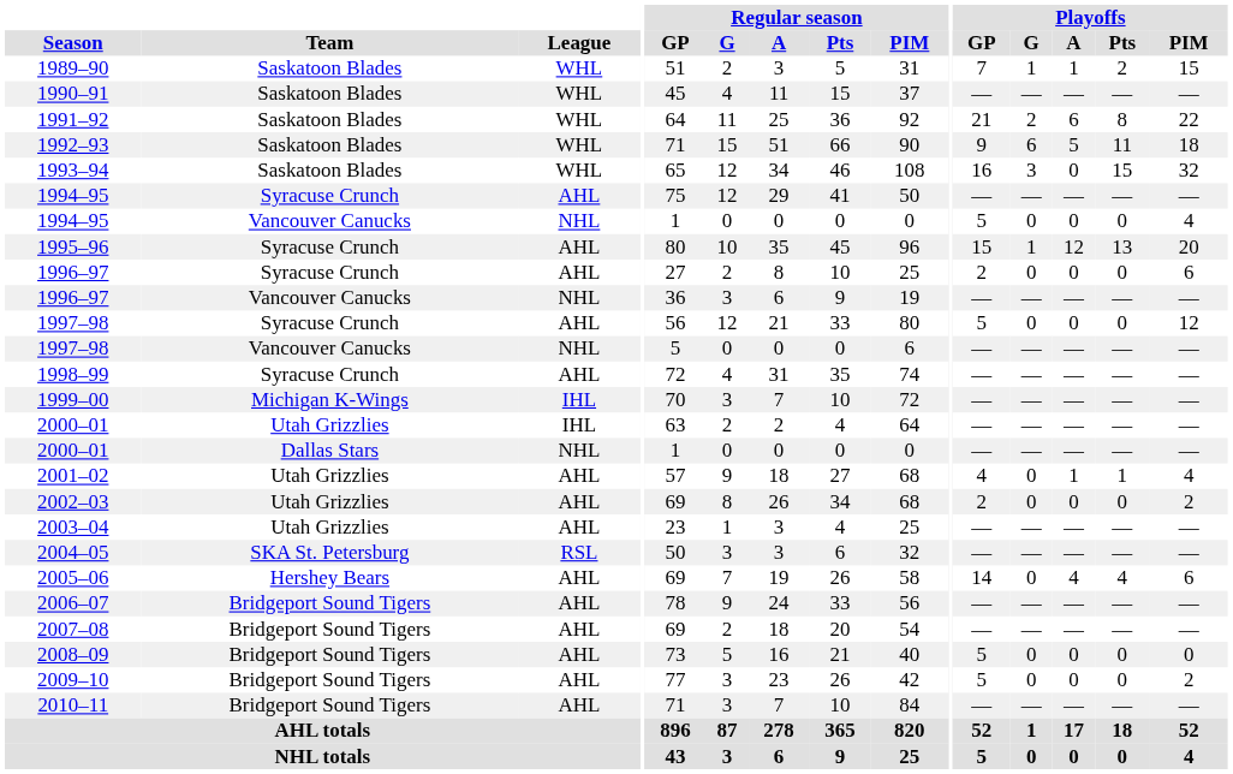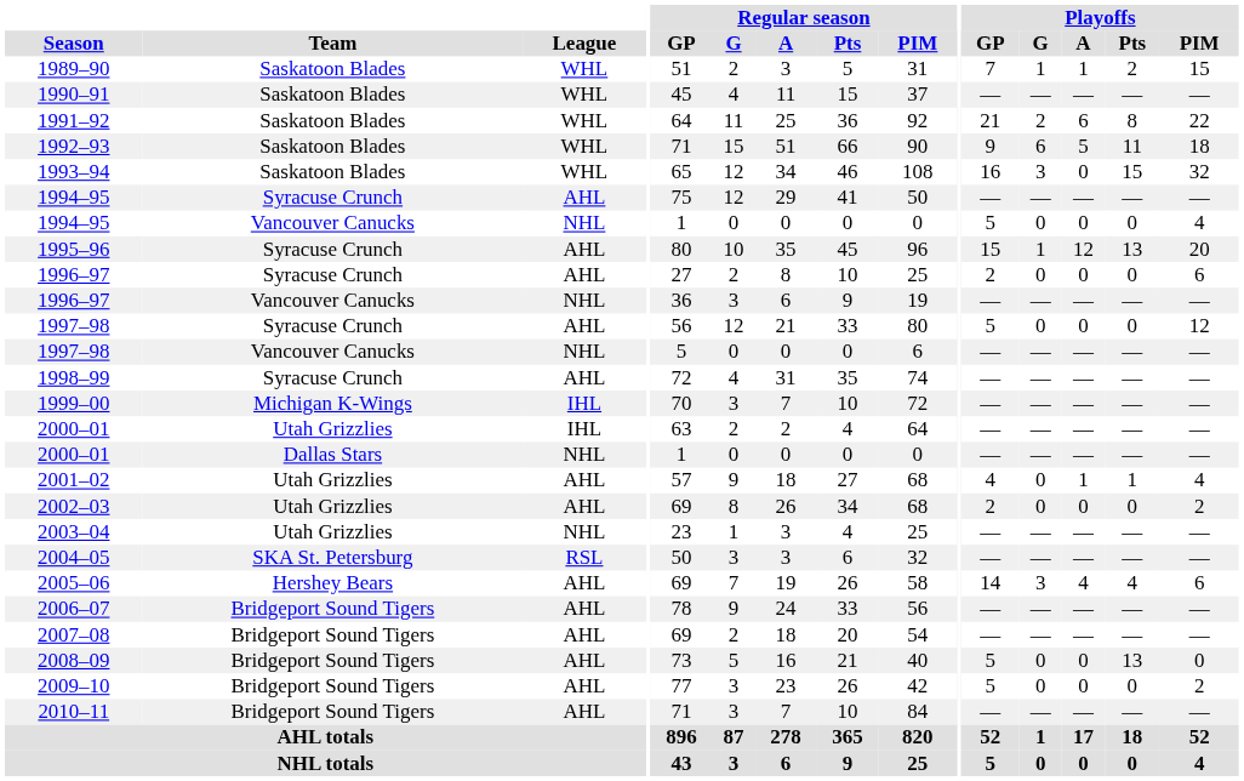 <table border="0" cellpadding="1" cellspacing="0" style="text-align:center; width:60em">
 <tr bgcolor="#e0e0e0">
 <th colspan="3" bgcolor="#ffffff"></th>
 <th rowspan="100" bgcolor="#ffffff"></th>
 <th colspan="5"><a href='#'>Regular season</a></th>
 <th rowspan="100" bgcolor="#ffffff"></th>
 <th colspan="5"><a href='#'>Playoffs</a></th>
 </tr>
 <tr bgcolor="#e0e0e0">
 <th><a href='#'>Season</a></th>
 <th>Team</th>
 <th>League</th>
 <th>GP</th>
 <th><a href='#'>G</a></th>
 <th><a href='#'>A</a></th>
 <th><a href='#'>Pts</a></th>
 <th><a href='#'>PIM</a></th>
 <th>GP</th>
 <th>G</th>
 <th>A</th>
 <th>Pts</th>
 <th>PIM</th>
 </tr>
 <tr>
 <td><a href='#'>1989–90</a></td>
 <td><a href='#'>Saskatoon Blades</a></td>
 <td><a href='#'>WHL</a></td>
 <td>51</td>
 <td>2</td>
 <td>3</td>
 <td>5</td>
 <td>31</td>
 <td>7</td>
 <td>1</td>
 <td>1</td>
 <td>2</td>
 <td>15</td>
 </tr>
 <tr bgcolor="#f0f0f0">
 <td><a href='#'>1990–91</a></td>
 <td>Saskatoon Blades</td>
 <td>WHL</td>
 <td>45</td>
 <td>4</td>
 <td>11</td>
 <td>15</td>
 <td>37</td>
 <td>—</td>
 <td>—</td>
 <td>—</td>
 <td>—</td>
 <td>—</td>
 </tr>
 <tr>
 <td><a href='#'>1991–92</a></td>
 <td>Saskatoon Blades</td>
 <td>WHL</td>
 <td>64</td>
 <td>11</td>
 <td>25</td>
 <td>36</td>
 <td>92</td>
 <td>21</td>
 <td>2</td>
 <td>6</td>
 <td>8</td>
 <td>22</td>
 </tr>
 <tr bgcolor="#f0f0f0">
 <td><a href='#'>1992–93</a></td>
 <td>Saskatoon Blades</td>
 <td>WHL</td>
 <td>71</td>
 <td>15</td>
 <td>51</td>
 <td>66</td>
 <td>90</td>
 <td>9</td>
 <td>6</td>
 <td>5</td>
 <td>11</td>
 <td>18</td>
 </tr>
 <tr>
 <td><a href='#'>1993–94</a></td>
 <td>Saskatoon Blades</td>
 <td>WHL</td>
 <td>65</td>
 <td>12</td>
 <td>34</td>
 <td>46</td>
 <td>108</td>
 <td>16</td>
 <td>3</td>
 <td>0</td>
 <td>15</td>
 <td>32</td>
 </tr>
 <tr bgcolor="#f0f0f0">
 <td><a href='#'>1994–95</a></td>
 <td><a href='#'>Syracuse Crunch</a></td>
 <td><a href='#'>AHL</a></td>
 <td>75</td>
 <td>12</td>
 <td>29</td>
 <td>41</td>
 <td>50</td>
 <td>—</td>
 <td>—</td>
 <td>—</td>
 <td>—</td>
 <td>—</td>
 </tr>
 <tr>
 <td><a href='#'>1994–95</a></td>
 <td><a href='#'>Vancouver Canucks</a></td>
 <td><a href='#'>NHL</a></td>
 <td>1</td>
 <td>0</td>
 <td>0</td>
 <td>0</td>
 <td>0</td>
 <td>5</td>
 <td>0</td>
 <td>0</td>
 <td>0</td>
 <td>4</td>
 </tr>
 <tr bgcolor="#f0f0f0">
 <td><a href='#'>1995–96</a></td>
 <td>Syracuse Crunch</td>
 <td>AHL</td>
 <td>80</td>
 <td>10</td>
 <td>35</td>
 <td>45</td>
 <td>96</td>
 <td>15</td>
 <td>1</td>
 <td>12</td>
 <td>13</td>
 <td>20</td>
 </tr>
 <tr>
 <td><a href='#'>1996–97</a></td>
 <td>Syracuse Crunch</td>
 <td>AHL</td>
 <td>27</td>
 <td>2</td>
 <td>8</td>
 <td>10</td>
 <td>25</td>
 <td>2</td>
 <td>0</td>
 <td>0</td>
 <td>0</td>
 <td>6</td>
 </tr>
 <tr bgcolor="#f0f0f0">
 <td><a href='#'>1996–97</a></td>
 <td>Vancouver Canucks</td>
 <td>NHL</td>
 <td>36</td>
 <td>3</td>
 <td>6</td>
 <td>9</td>
 <td>19</td>
 <td>—</td>
 <td>—</td>
 <td>—</td>
 <td>—</td>
 <td>—</td>
 </tr>
 <tr>
 <td><a href='#'>1997–98</a></td>
 <td>Syracuse Crunch</td>
 <td>AHL</td>
 <td>56</td>
 <td>12</td>
 <td>21</td>
 <td>33</td>
 <td>80</td>
 <td>5</td>
 <td>0</td>
 <td>0</td>
 <td>0</td>
 <td>12</td>
 </tr>
 <tr bgcolor="#f0f0f0">
 <td><a href='#'>1997–98</a></td>
 <td>Vancouver Canucks</td>
 <td>NHL</td>
 <td>5</td>
 <td>0</td>
 <td>0</td>
 <td>0</td>
 <td>6</td>
 <td>—</td>
 <td>—</td>
 <td>—</td>
 <td>—</td>
 <td>—</td>
 </tr>
 <tr>
 <td><a href='#'>1998–99</a></td>
 <td>Syracuse Crunch</td>
 <td>AHL</td>
 <td>72</td>
 <td>4</td>
 <td>31</td>
 <td>35</td>
 <td>74</td>
 <td>—</td>
 <td>—</td>
 <td>—</td>
 <td>—</td>
 <td>—</td>
 </tr>
 <tr bgcolor="#f0f0f0">
 <td><a href='#'>1999–00</a></td>
 <td><a href='#'>Michigan K-Wings</a></td>
 <td><a href='#'>IHL</a></td>
 <td>70</td>
 <td>3</td>
 <td>7</td>
 <td>10</td>
 <td>72</td>
 <td>—</td>
 <td>—</td>
 <td>—</td>
 <td>—</td>
 <td>—</td>
 </tr>
 <tr>
 <td><a href='#'>2000–01</a></td>
 <td><a href='#'>Utah Grizzlies</a></td>
 <td>IHL</td>
 <td>63</td>
 <td>2</td>
 <td>2</td>
 <td>4</td>
 <td>64</td>
 <td>—</td>
 <td>—</td>
 <td>—</td>
 <td>—</td>
 <td>—</td>
 </tr>
 <tr bgcolor="#f0f0f0">
 <td><a href='#'>2000–01</a></td>
 <td><a href='#'>Dallas Stars</a></td>
 <td>NHL</td>
 <td>1</td>
 <td>0</td>
 <td>0</td>
 <td>0</td>
 <td>0</td>
 <td>—</td>
 <td>—</td>
 <td>—</td>
 <td>—</td>
 <td>—</td>
 </tr>
 <tr>
 <td><a href='#'>2001–02</a></td>
 <td>Utah Grizzlies</td>
 <td>AHL</td>
 <td>57</td>
 <td>9</td>
 <td>18</td>
 <td>27</td>
 <td>68</td>
 <td>4</td>
 <td>0</td>
 <td>1</td>
 <td>1</td>
 <td>4</td>
 </tr>
 <tr bgcolor="#f0f0f0">
 <td><a href='#'>2002–03</a></td>
 <td>Utah Grizzlies</td>
 <td>AHL</td>
 <td>69</td>
 <td>8</td>
 <td>26</td>
 <td>34</td>
 <td>68</td>
 <td>2</td>
 <td>0</td>
 <td>0</td>
 <td>0</td>
 <td>2</td>
 </tr>
 <tr>
 <td><a href='#'>2003–04</a></td>
 <td>Utah Grizzlies</td>
-<td>AHL</td>
+<td>NHL</td>
 <td>23</td>
 <td>1</td>
 <td>3</td>
 <td>4</td>
 <td>25</td>
 <td>—</td>
 <td>—</td>
 <td>—</td>
 <td>—</td>
 <td>—</td>
 </tr>
 <tr bgcolor="#f0f0f0">
 <td><a href='#'>2004–05</a></td>
 <td><a href='#'>SKA St. Petersburg</a></td>
 <td><a href='#'>RSL</a></td>
 <td>50</td>
 <td>3</td>
 <td>3</td>
 <td>6</td>
 <td>32</td>
 <td>—</td>
 <td>—</td>
 <td>—</td>
 <td>—</td>
 <td>—</td>
 </tr>
 <tr>
 <td><a href='#'>2005–06</a></td>
 <td><a href='#'>Hershey Bears</a></td>
 <td>AHL</td>
 <td>69</td>
 <td>7</td>
 <td>19</td>
 <td>26</td>
 <td>58</td>
 <td>14</td>
-<td>0</td>
+<td>3</td>
 <td>4</td>
 <td>4</td>
 <td>6</td>
 </tr>
 <tr bgcolor="#f0f0f0">
 <td><a href='#'>2006–07</a></td>
 <td><a href='#'>Bridgeport Sound Tigers</a></td>
 <td>AHL</td>
 <td>78</td>
 <td>9</td>
 <td>24</td>
 <td>33</td>
 <td>56</td>
 <td>—</td>
 <td>—</td>
 <td>—</td>
 <td>—</td>
 <td>—</td>
 </tr>
 <tr>
 <td><a href='#'>2007–08</a></td>
 <td>Bridgeport Sound Tigers</td>
 <td>AHL</td>
 <td>69</td>
 <td>2</td>
 <td>18</td>
 <td>20</td>
 <td>54</td>
 <td>—</td>
 <td>—</td>
 <td>—</td>
 <td>—</td>
 <td>—</td>
 </tr>
 <tr bgcolor="#f0f0f0">
 <td><a href='#'>2008–09</a></td>
 <td>Bridgeport Sound Tigers</td>
 <td>AHL</td>
 <td>73</td>
 <td>5</td>
 <td>16</td>
 <td>21</td>
 <td>40</td>
 <td>5</td>
 <td>0</td>
 <td>0</td>
-<td>0</td>
+<td>13</td>
 <td>0</td>
 </tr>
 <tr>
 <td><a href='#'>2009–10</a></td>
 <td>Bridgeport Sound Tigers</td>
 <td>AHL</td>
 <td>77</td>
 <td>3</td>
 <td>23</td>
 <td>26</td>
 <td>42</td>
 <td>5</td>
 <td>0</td>
 <td>0</td>
 <td>0</td>
 <td>2</td>
 </tr>
 <tr bgcolor="#f0f0f0">
 <td><a href='#'>2010–11</a></td>
 <td>Bridgeport Sound Tigers</td>
 <td>AHL</td>
 <td>71</td>
 <td>3</td>
 <td>7</td>
 <td>10</td>
 <td>84</td>
 <td>—</td>
 <td>—</td>
 <td>—</td>
 <td>—</td>
 <td>—</td>
 </tr>
 <tr bgcolor="#e0e0e0">
 <th colspan="3">AHL totals</th>
 <th>896</th>
 <th>87</th>
 <th>278</th>
 <th>365</th>
 <th>820</th>
 <th>52</th>
 <th>1</th>
 <th>17</th>
 <th>18</th>
 <th>52</th>
 </tr>
 <tr bgcolor="#e0e0e0">
 <th colspan="3">NHL totals</th>
 <th>43</th>
 <th>3</th>
 <th>6</th>
 <th>9</th>
 <th>25</th>
 <th>5</th>
 <th>0</th>
 <th>0</th>
 <th>0</th>
 <th>4</th>
 </tr>
 </table>
